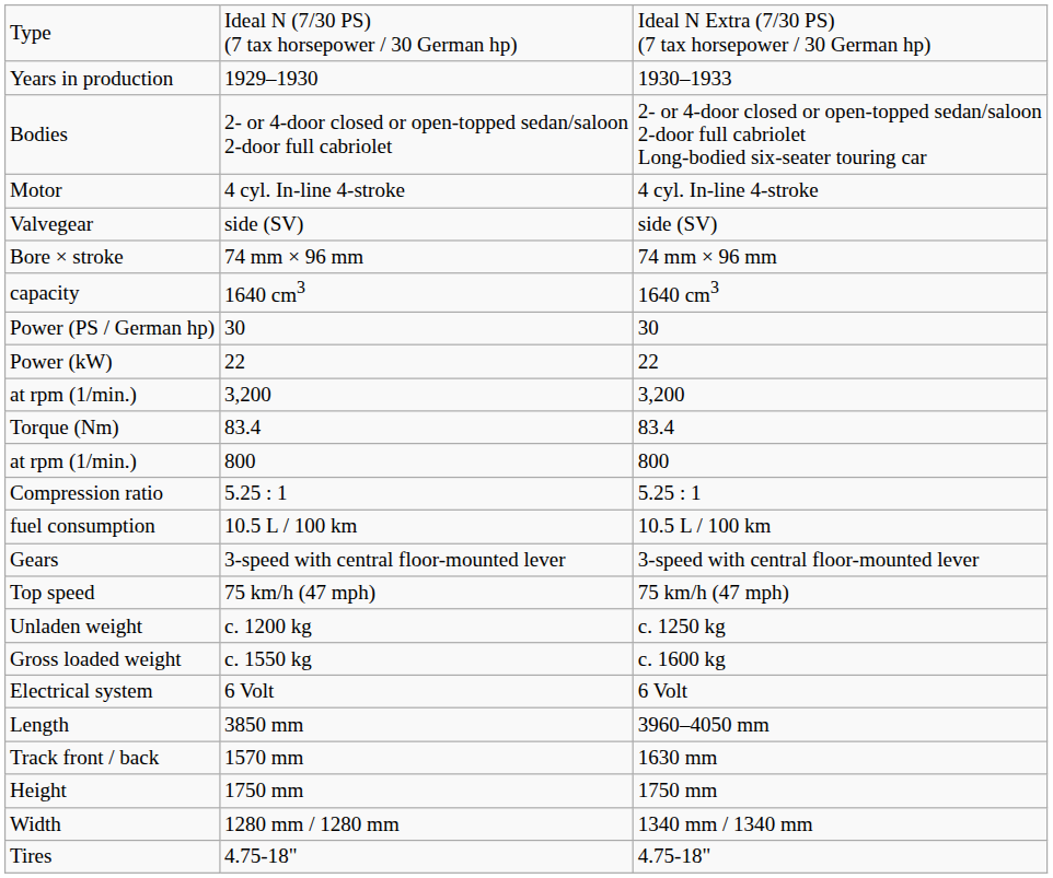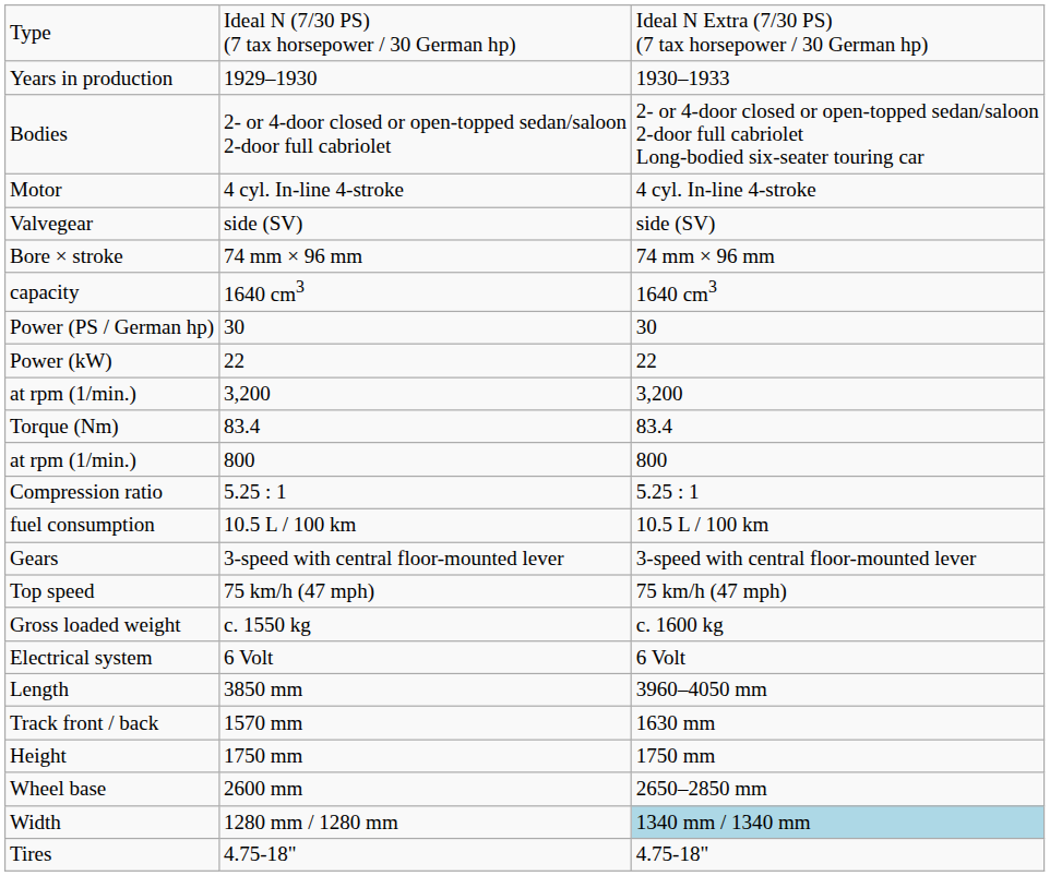 <table class="wikitable">
 <tr>
 <td>Type</td>
 <td>Ideal N (7/30 PS) <br>(7 tax horsepower / 30 German hp)</td>
 <td>Ideal N Extra (7/30 PS) <br>(7 tax horsepower / 30 German hp)</td>
 </tr>
 <tr>
 <td>Years in production</td>
 <td>1929–1930</td>
 <td>1930–1933</td>
 </tr>
 <tr>
 <td>Bodies</td>
 <td>2- or 4-door closed or open-topped sedan/saloon<br> 2-door full cabriolet<br></td>
 <td>2- or 4-door closed or open-topped sedan/saloon<br> 2-door full cabriolet<br> Long-bodied six-seater touring car</td>
 </tr>
 <tr>
 <td>Motor</td>
 <td>4 cyl. In-line 4-stroke</td>
 <td>4 cyl. In-line 4-stroke</td>
 </tr>
 <tr>
 <td>Valvegear</td>
 <td>side (SV)</td>
 <td>side (SV)</td>
 </tr>
 <tr>
 <td>Bore × stroke</td>
 <td>74 mm × 96 mm</td>
 <td>74 mm × 96 mm</td>
 </tr>
 <tr>
 <td>capacity</td>
 <td>1640 cm<sup>3</sup></td>
 <td>1640 cm<sup>3</sup></td>
 </tr>
 <tr>
 <td>Power (PS / German hp)</td>
 <td>30</td>
 <td>30</td>
 </tr>
 <tr>
 <td>Power (kW)</td>
 <td>22</td>
 <td>22</td>
 </tr>
 <tr>
 <td>at rpm (1/min.)</td>
 <td>3,200</td>
 <td>3,200</td>
 </tr>
 <tr>
 <td>Torque (Nm)</td>
 <td>83.4</td>
 <td>83.4</td>
 </tr>
 <tr>
 <td>at rpm (1/min.)</td>
 <td>800</td>
 <td>800</td>
 </tr>
 <tr>
 <td>Compression ratio</td>
 <td>5.25 : 1</td>
 <td>5.25 : 1</td>
 </tr>
 <tr>
 <td>fuel consumption</td>
 <td>10.5 L / 100 km</td>
 <td>10.5 L / 100 km</td>
 </tr>
 <tr>
 <td>Gears</td>
 <td>3-speed with central floor-mounted lever</td>
 <td>3-speed with central floor-mounted lever</td>
 </tr>
 <tr>
 <td>Top speed</td>
 <td>75 km/h (47 mph)</td>
 <td>75 km/h (47 mph)</td>
 </tr>
 <tr>
-<td>Unladen weight</td>
-<td>c. 1200 kg</td>
-<td>c. 1250 kg</td>
-</tr>
-<tr>
 <td>Gross loaded weight</td>
 <td>c. 1550 kg</td>
 <td>c. 1600 kg</td>
 </tr>
 <tr>
 <td>Electrical system</td>
 <td>6 Volt</td>
 <td>6 Volt</td>
 </tr>
 <tr>
 <td>Length</td>
 <td>3850 mm</td>
 <td>3960–4050 mm</td>
 </tr>
 <tr>
 <td>Track front / back</td>
 <td>1570 mm</td>
 <td>1630 mm</td>
 </tr>
 <tr>
 <td>Height</td>
 <td>1750 mm</td>
 <td>1750 mm</td>
 </tr>
 <tr>
+<td>Wheel base</td>
+<td>2600 mm</td>
+<td>2650–2850 mm</td>
+</tr>
+<tr>
 <td>Width</td>
 <td>1280 mm / 1280 mm</td>
-<td>1340 mm / 1340 mm</td>
+<td style="background: lightblue;">1340 mm / 1340 mm</td>
 </tr>
 <tr>
 <td>Tires</td>
 <td>4.75-18"</td>
 <td>4.75-18"</td>
 </tr>
 </table>
